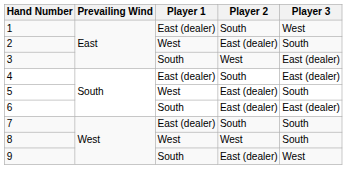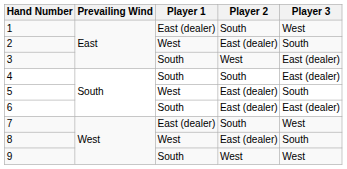 <table class="wikitable">
 <tr>
 <th>Hand Number</th>
 <th>Prevailing Wind</th>
 <th>Player 1</th>
 <th>Player 2</th>
 <th>Player 3</th>
 </tr>
 <tr>
 <td>1</td>
 <td rowspan=3>East</td>
 <td>East (dealer)</td>
 <td>South</td>
 <td>West</td>
 </tr>
 <tr>
 <td>2</td>
 <td>West</td>
 <td>East (dealer)</td>
 <td>South</td>
 </tr>
 <tr>
 <td>3</td>
 <td>South</td>
 <td>West</td>
 <td>East (dealer)</td>
 </tr>
 <tr style="background: white;">
 <td>4</td>
 <td rowspan=3>South</td>
-<td>East (dealer)</td>
+<td>South</td>
 <td>South</td>
 <td>East (dealer)</td>
 </tr>
 <tr style="background: white;">
 <td>5</td>
 <td>West</td>
 <td>East (dealer)</td>
 <td>South</td>
 </tr>
 <tr style="background: white;">
 <td>6</td>
 <td>South</td>
 <td>East (dealer)</td>
 <td>East (dealer)</td>
 </tr>
 <tr>
 <td>7</td>
 <td rowspan=3>West</td>
 <td>East (dealer)</td>
 <td>South</td>
-<td>South</td>
+<td>West</td>
 </tr>
 <tr>
 <td>8</td>
 <td>West</td>
-<td>West</td>
+<td>East (dealer)</td>
 <td>South</td>
 </tr>
 <tr>
 <td>9</td>
 <td>South</td>
-<td>East (dealer)</td>
+<td>West</td>
 <td>West</td>
 </tr>
 </table>
